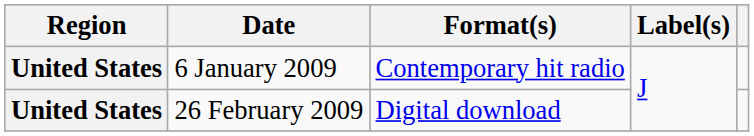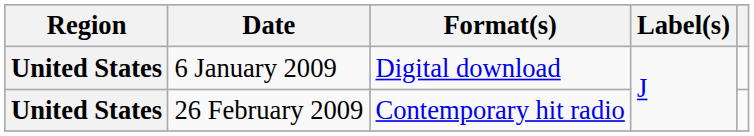 <table class="wikitable plainrowheaders">
 <tr>
 <th scope="col">Region</th>
 <th scope="col">Date</th>
 <th scope="col">Format(s)</th>
 <th scope="col">Label(s)</th>
 <th scope="col"></th>
 </tr>
 <tr>
 <th scope="row">United States</th>
 <td>6 January 2009</td>
-<td><a href='#'>Contemporary hit radio</a></td>
+<td><a href='#'>Digital download</a></td>
 <td rowspan="2"><a href='#'>J</a></td>
 <td></td>
 </tr>
 <tr>
 <th scope="row">United States</th>
 <td>26 February 2009</td>
-<td><a href='#'>Digital download</a></td>
+<td><a href='#'>Contemporary hit radio</a></td>
 <td></td>
 </tr>
 </table>
